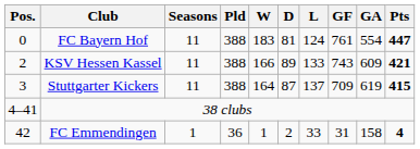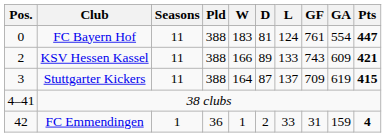 <table class="wikitable sortable">
 <tr>
 <th>Pos.</th>
 <th>Club</th>
 <th>Seasons</th>
 <th>Pld</th>
 <th>W</th>
 <th>D</th>
 <th>L</th>
 <th>GF</th>
 <th>GA</th>
 <th>Pts</th>
 </tr>
 <tr align="center">
 <td>0</td>
 <td><a href='#'>FC Bayern Hof</a></td>
 <td>11</td>
 <td>388</td>
 <td>183</td>
 <td>81</td>
 <td>124</td>
 <td>761</td>
 <td>554</td>
 <td><strong>447</strong></td>
 </tr>
 <tr align="center">
 <td>2</td>
 <td><a href='#'>KSV Hessen Kassel</a></td>
 <td>11</td>
 <td>388</td>
 <td>166</td>
 <td>89</td>
 <td>133</td>
 <td>743</td>
 <td>609</td>
 <td><strong>421</strong></td>
 </tr>
 <tr align="center">
 <td>3</td>
 <td><a href='#'>Stuttgarter Kickers</a></td>
 <td>11</td>
 <td>388</td>
 <td>164</td>
 <td>87</td>
 <td>137</td>
 <td>709</td>
 <td>619</td>
 <td><strong>415</strong></td>
 </tr>
 <tr align="center">
 <td>4–41</td>
 <td colspan=9><em>38 clubs</em></td>
 </tr>
 <tr align="center">
 <td>42</td>
 <td><a href='#'>FC Emmendingen</a></td>
 <td>1</td>
 <td>36</td>
 <td>1</td>
 <td>2</td>
 <td>33</td>
 <td>31</td>
-<td>158</td>
+<td>159</td>
 <td><strong>4</strong></td>
 </tr>
 </table>
